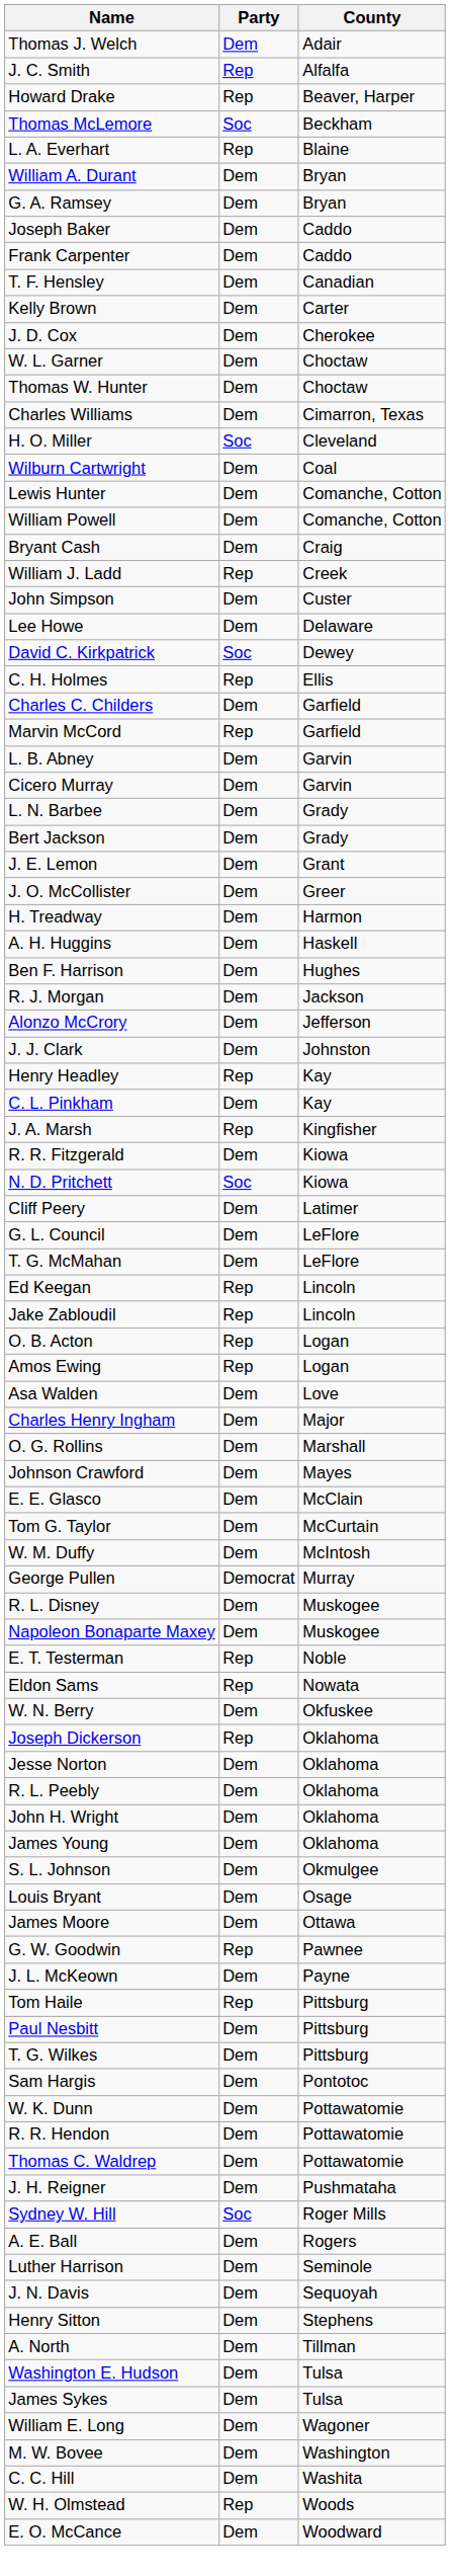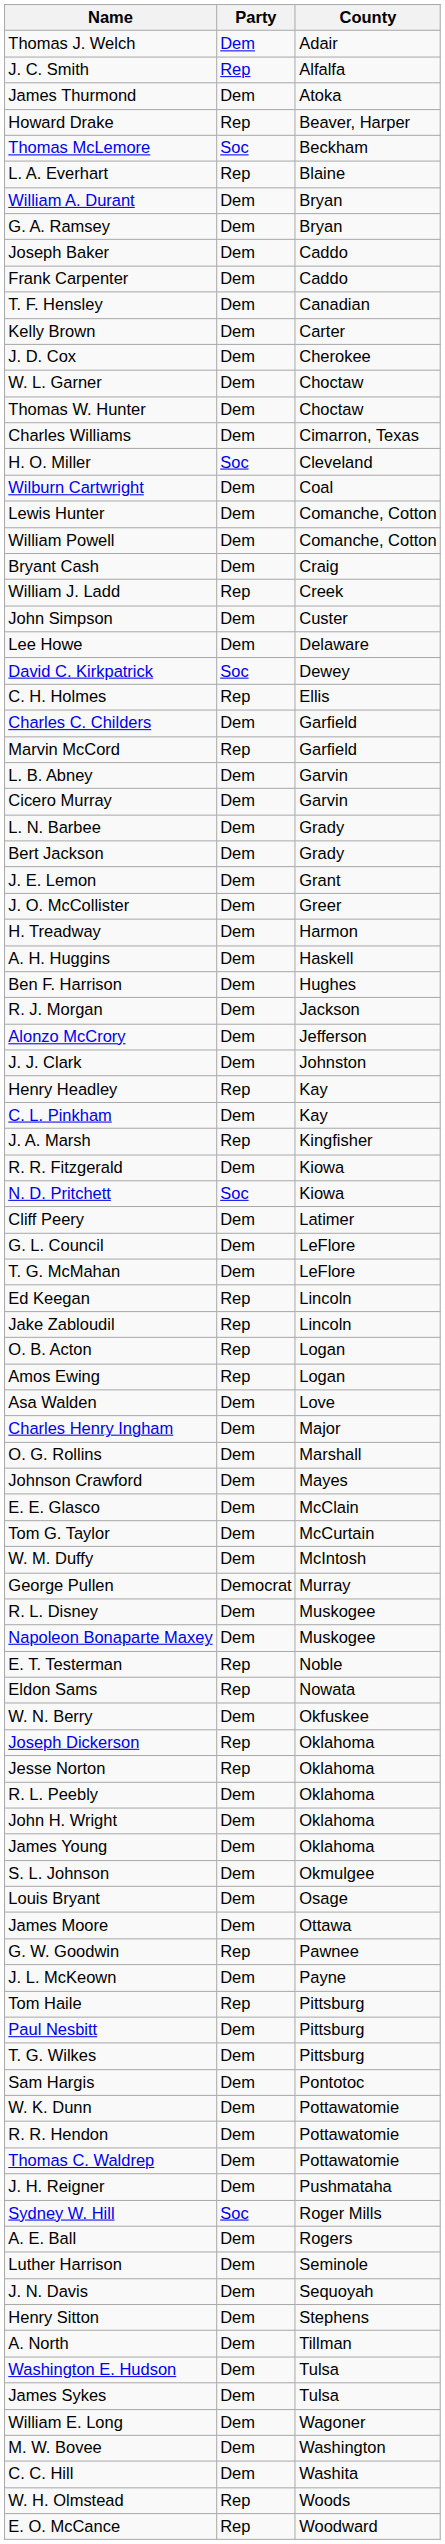 <table class="wikitable sortable">
 <tr>
 <th>Name</th>
 <th>Party</th>
 <th>County</th>
 </tr>
 <tr>
 <td>Thomas J. Welch</td>
 <td><a href='#'>Dem</a></td>
 <td>Adair</td>
 </tr>
 <tr>
 <td>J. C. Smith</td>
 <td><a href='#'>Rep</a></td>
 <td>Alfalfa</td>
+</tr>
+<tr>
+<td>James Thurmond</td>
+<td>Dem</td>
+<td>Atoka</td>
 </tr>
 <tr>
 <td>Howard Drake</td>
 <td>Rep</td>
 <td>Beaver, Harper</td>
 </tr>
 <tr>
 <td><a href='#'>Thomas McLemore</a></td>
 <td><a href='#'>Soc</a></td>
 <td>Beckham</td>
 </tr>
 <tr>
 <td>L. A. Everhart</td>
 <td>Rep</td>
 <td>Blaine</td>
 </tr>
 <tr>
 <td><a href='#'>William A. Durant</a></td>
 <td>Dem</td>
 <td>Bryan</td>
 </tr>
 <tr>
 <td>G. A. Ramsey</td>
 <td>Dem</td>
 <td>Bryan</td>
 </tr>
 <tr>
 <td>Joseph Baker</td>
 <td>Dem</td>
 <td>Caddo</td>
 </tr>
 <tr>
 <td>Frank Carpenter</td>
 <td>Dem</td>
 <td>Caddo</td>
 </tr>
 <tr>
 <td>T. F. Hensley</td>
 <td>Dem</td>
 <td>Canadian</td>
 </tr>
 <tr>
 <td>Kelly Brown</td>
 <td>Dem</td>
 <td>Carter</td>
 </tr>
 <tr>
 <td>J. D. Cox</td>
 <td>Dem</td>
 <td>Cherokee</td>
 </tr>
 <tr>
 <td>W. L. Garner</td>
 <td>Dem</td>
 <td>Choctaw</td>
 </tr>
 <tr>
 <td>Thomas W. Hunter</td>
 <td>Dem</td>
 <td>Choctaw</td>
 </tr>
 <tr>
 <td>Charles Williams</td>
 <td>Dem</td>
 <td>Cimarron, Texas</td>
 </tr>
 <tr>
 <td>H. O. Miller</td>
 <td><a href='#'>Soc</a></td>
 <td>Cleveland</td>
 </tr>
 <tr>
 <td><a href='#'>Wilburn Cartwright</a></td>
 <td>Dem</td>
 <td>Coal</td>
 </tr>
 <tr>
 <td>Lewis Hunter</td>
 <td>Dem</td>
 <td>Comanche, Cotton</td>
 </tr>
 <tr>
 <td>William Powell</td>
 <td>Dem</td>
 <td>Comanche, Cotton</td>
 </tr>
 <tr>
 <td>Bryant Cash</td>
 <td>Dem</td>
 <td>Craig</td>
 </tr>
 <tr>
 <td>William J. Ladd</td>
 <td>Rep</td>
 <td>Creek</td>
 </tr>
 <tr>
 <td>John Simpson</td>
 <td>Dem</td>
 <td>Custer</td>
 </tr>
 <tr>
 <td>Lee Howe</td>
 <td>Dem</td>
 <td>Delaware</td>
 </tr>
 <tr>
 <td><a href='#'>David C. Kirkpatrick</a></td>
 <td><a href='#'>Soc</a></td>
 <td>Dewey</td>
 </tr>
 <tr>
 <td>C. H. Holmes</td>
 <td>Rep</td>
 <td>Ellis</td>
 </tr>
 <tr>
 <td><a href='#'>Charles C. Childers</a></td>
 <td>Dem</td>
 <td>Garfield</td>
 </tr>
 <tr>
 <td>Marvin McCord</td>
 <td>Rep</td>
 <td>Garfield</td>
 </tr>
 <tr>
 <td>L. B. Abney</td>
 <td>Dem</td>
 <td>Garvin</td>
 </tr>
 <tr>
 <td>Cicero Murray</td>
 <td>Dem</td>
 <td>Garvin</td>
 </tr>
 <tr>
 <td>L. N. Barbee</td>
 <td>Dem</td>
 <td>Grady</td>
 </tr>
 <tr>
 <td>Bert Jackson</td>
 <td>Dem</td>
 <td>Grady</td>
 </tr>
 <tr>
 <td>J. E. Lemon</td>
 <td>Dem</td>
 <td>Grant</td>
 </tr>
 <tr>
 <td>J. O. McCollister</td>
 <td>Dem</td>
 <td>Greer</td>
 </tr>
 <tr>
 <td>H. Treadway</td>
 <td>Dem</td>
 <td>Harmon</td>
 </tr>
 <tr>
 <td>A. H. Huggins</td>
 <td>Dem</td>
 <td>Haskell</td>
 </tr>
 <tr>
 <td>Ben F. Harrison</td>
 <td>Dem</td>
 <td>Hughes</td>
 </tr>
 <tr>
 <td>R. J. Morgan</td>
 <td>Dem</td>
 <td>Jackson</td>
 </tr>
 <tr>
 <td><a href='#'>Alonzo McCrory</a></td>
 <td>Dem</td>
 <td>Jefferson</td>
 </tr>
 <tr>
 <td>J. J. Clark</td>
 <td>Dem</td>
 <td>Johnston</td>
 </tr>
 <tr>
 <td>Henry Headley</td>
 <td>Rep</td>
 <td>Kay</td>
 </tr>
 <tr>
 <td><a href='#'>C. L. Pinkham</a></td>
 <td>Dem</td>
 <td>Kay</td>
 </tr>
 <tr>
 <td>J. A. Marsh</td>
 <td>Rep</td>
 <td>Kingfisher</td>
 </tr>
 <tr>
 <td>R. R. Fitzgerald</td>
 <td>Dem</td>
 <td>Kiowa</td>
 </tr>
 <tr>
 <td><a href='#'>N. D. Pritchett</a></td>
 <td><a href='#'>Soc</a></td>
 <td>Kiowa</td>
 </tr>
 <tr>
 <td>Cliff Peery</td>
 <td>Dem</td>
 <td>Latimer</td>
 </tr>
 <tr>
 <td>G. L. Council</td>
 <td>Dem</td>
 <td>LeFlore</td>
 </tr>
 <tr>
 <td>T. G. McMahan</td>
 <td>Dem</td>
 <td>LeFlore</td>
 </tr>
 <tr>
 <td>Ed Keegan</td>
 <td>Rep</td>
 <td>Lincoln</td>
 </tr>
 <tr>
 <td>Jake Zabloudil</td>
 <td>Rep</td>
 <td>Lincoln</td>
 </tr>
 <tr>
 <td>O. B. Acton</td>
 <td>Rep</td>
 <td>Logan</td>
 </tr>
 <tr>
 <td>Amos Ewing</td>
 <td>Rep</td>
 <td>Logan</td>
 </tr>
 <tr>
 <td>Asa Walden</td>
 <td>Dem</td>
 <td>Love</td>
 </tr>
 <tr>
 <td><a href='#'>Charles Henry Ingham</a></td>
 <td>Dem</td>
 <td>Major</td>
 </tr>
 <tr>
 <td>O. G. Rollins</td>
 <td>Dem</td>
 <td>Marshall</td>
 </tr>
 <tr>
 <td>Johnson Crawford</td>
 <td>Dem</td>
 <td>Mayes</td>
 </tr>
 <tr>
 <td>E. E. Glasco</td>
 <td>Dem</td>
 <td>McClain</td>
 </tr>
 <tr>
 <td>Tom G. Taylor</td>
 <td>Dem</td>
 <td>McCurtain</td>
 </tr>
 <tr>
 <td>W. M. Duffy</td>
 <td>Dem</td>
 <td>McIntosh</td>
 </tr>
 <tr>
 <td>George Pullen</td>
 <td>Democrat</td>
 <td>Murray</td>
 </tr>
 <tr>
 <td>R. L. Disney</td>
 <td>Dem</td>
 <td>Muskogee</td>
 </tr>
 <tr>
 <td><a href='#'>Napoleon Bonaparte Maxey</a></td>
 <td>Dem</td>
 <td>Muskogee</td>
 </tr>
 <tr>
 <td>E. T. Testerman</td>
 <td>Rep</td>
 <td>Noble</td>
 </tr>
 <tr>
 <td>Eldon Sams</td>
 <td>Rep</td>
 <td>Nowata</td>
 </tr>
 <tr>
 <td>W. N. Berry</td>
 <td>Dem</td>
 <td>Okfuskee</td>
 </tr>
 <tr>
 <td><a href='#'>Joseph Dickerson</a></td>
 <td>Rep</td>
 <td>Oklahoma</td>
 </tr>
 <tr>
 <td>Jesse Norton</td>
-<td>Dem</td>
+<td>Rep</td>
 <td>Oklahoma</td>
 </tr>
 <tr>
 <td>R. L. Peebly</td>
 <td>Dem</td>
 <td>Oklahoma</td>
 </tr>
 <tr>
 <td>John H. Wright</td>
 <td>Dem</td>
 <td>Oklahoma</td>
 </tr>
 <tr>
 <td>James Young</td>
 <td>Dem</td>
 <td>Oklahoma</td>
 </tr>
 <tr>
 <td>S. L. Johnson</td>
 <td>Dem</td>
 <td>Okmulgee</td>
 </tr>
 <tr>
 <td>Louis Bryant</td>
 <td>Dem</td>
 <td>Osage</td>
 </tr>
 <tr>
 <td>James Moore</td>
 <td>Dem</td>
 <td>Ottawa</td>
 </tr>
 <tr>
 <td>G. W. Goodwin</td>
 <td>Rep</td>
 <td>Pawnee</td>
 </tr>
 <tr>
 <td>J. L. McKeown</td>
 <td>Dem</td>
 <td>Payne</td>
 </tr>
 <tr>
 <td>Tom Haile</td>
 <td>Rep</td>
 <td>Pittsburg</td>
 </tr>
 <tr>
 <td><a href='#'>Paul Nesbitt</a></td>
 <td>Dem</td>
 <td>Pittsburg</td>
 </tr>
 <tr>
 <td>T. G. Wilkes</td>
 <td>Dem</td>
 <td>Pittsburg</td>
 </tr>
 <tr>
 <td>Sam Hargis</td>
 <td>Dem</td>
 <td>Pontotoc</td>
 </tr>
 <tr>
 <td>W. K. Dunn</td>
 <td>Dem</td>
 <td>Pottawatomie</td>
 </tr>
 <tr>
 <td>R. R. Hendon</td>
 <td>Dem</td>
 <td>Pottawatomie</td>
 </tr>
 <tr>
 <td><a href='#'>Thomas C. Waldrep</a></td>
 <td>Dem</td>
 <td>Pottawatomie</td>
 </tr>
 <tr>
 <td>J. H. Reigner</td>
 <td>Dem</td>
 <td>Pushmataha</td>
 </tr>
 <tr>
 <td><a href='#'>Sydney W. Hill</a></td>
 <td><a href='#'>Soc</a></td>
 <td>Roger Mills</td>
 </tr>
 <tr>
 <td>A. E. Ball</td>
 <td>Dem</td>
 <td>Rogers</td>
 </tr>
 <tr>
 <td>Luther Harrison</td>
 <td>Dem</td>
 <td>Seminole</td>
 </tr>
 <tr>
 <td>J. N. Davis</td>
 <td>Dem</td>
 <td>Sequoyah</td>
 </tr>
 <tr>
 <td>Henry Sitton</td>
 <td>Dem</td>
 <td>Stephens</td>
 </tr>
 <tr>
 <td>A. North</td>
 <td>Dem</td>
 <td>Tillman</td>
 </tr>
 <tr>
 <td><a href='#'>Washington E. Hudson</a></td>
 <td>Dem</td>
 <td>Tulsa</td>
 </tr>
 <tr>
 <td>James Sykes</td>
 <td>Dem</td>
 <td>Tulsa</td>
 </tr>
 <tr>
 <td>William E. Long</td>
 <td>Dem</td>
 <td>Wagoner</td>
 </tr>
 <tr>
 <td>M. W. Bovee</td>
 <td>Dem</td>
 <td>Washington</td>
 </tr>
 <tr>
 <td>C. C. Hill</td>
 <td>Dem</td>
 <td>Washita</td>
 </tr>
 <tr>
 <td>W. H. Olmstead</td>
 <td>Rep</td>
 <td>Woods</td>
 </tr>
 <tr>
 <td>E. O. McCance</td>
-<td>Dem</td>
+<td>Rep</td>
 <td>Woodward</td>
 </tr>
 </table>
